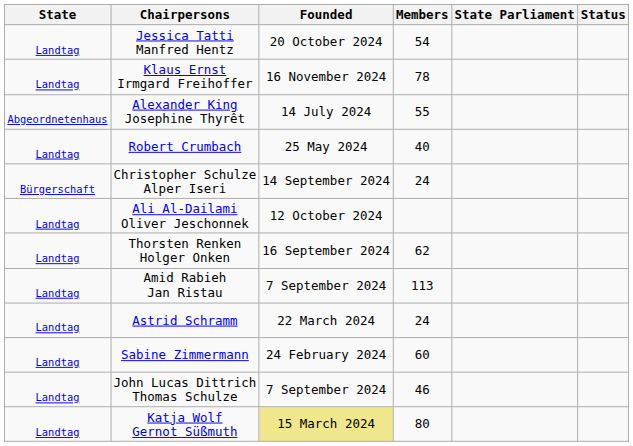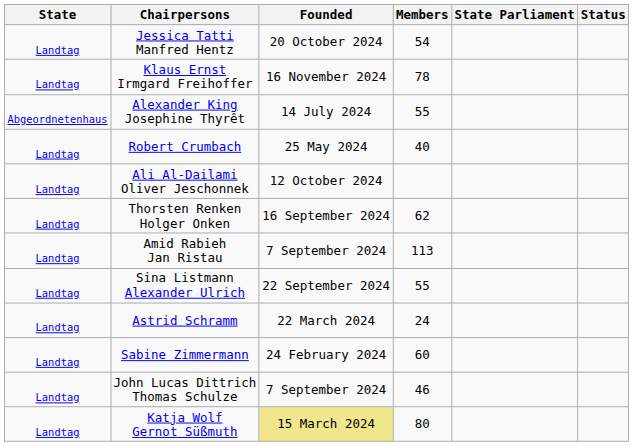 <table class="wikitable" style="text-align:center">
 <tr>
 <th>State</th>
 <th>Chairpersons</th>
 <th>Founded</th>
 <th>Members</th>
 <th>State Parliament</th>
 <th>Status</th>
 </tr>
 <tr>
 <td><br><small><a href='#'>Landtag</a></small></td>
 <td><a href='#'>Jessica Tatti</a><br>Manfred Hentz</td>
 <td>20 October 2024</td>
 <td>54</td>
 <td></td>
 <td></td>
 </tr>
 <tr>
 <td><br><small><a href='#'>Landtag</a></small></td>
 <td><a href='#'>Klaus Ernst</a><br>Irmgard Freihoffer</td>
 <td>16 November 2024</td>
 <td>78</td>
 <td></td>
 <td></td>
 </tr>
 <tr>
 <td><br><small><a href='#'>Abgeordnetenhaus</a></small></td>
 <td><a href='#'>Alexander King</a><br>Josephine Thyrêt</td>
 <td>14 July 2024</td>
 <td>55</td>
 <td></td>
 <td></td>
 </tr>
 <tr>
 <td><br><small><a href='#'>Landtag</a></small></td>
 <td><a href='#'>Robert Crumbach</a></td>
 <td>25 May 2024</td>
 <td>40</td>
 <td></td>
 <td></td>
 </tr>
 <tr>
-<td><br><small><a href='#'>Bürgerschaft</a></small></td>
-<td>Christopher Schulze<br>Alper Iseri</td>
-<td>14 September 2024</td>
-<td>24</td>
-<td></td>
-<td></td>
-</tr>
-<tr>
 <td><br><small><a href='#'>Landtag</a></small></td>
 <td><a href='#'>Ali Al-Dailami</a><br>Oliver Jeschonnek</td>
 <td>12 October 2024</td>
 <td></td>
 <td></td>
 <td></td>
 </tr>
 <tr>
 <td><br><small><a href='#'>Landtag</a></small></td>
 <td>Thorsten Renken<br>Holger Onken</td>
 <td>16 September 2024</td>
 <td>62</td>
 <td></td>
 <td></td>
 </tr>
 <tr>
 <td><br><small><a href='#'>Landtag</a></small></td>
 <td>Amid Rabieh<br>Jan Ristau</td>
 <td>7 September 2024</td>
 <td>113</td>
+<td></td>
+<td></td>
+</tr>
+<tr>
+<td><br><small><a href='#'>Landtag</a></small></td>
+<td>Sina Listmann<br><a href='#'>Alexander Ulrich</a></td>
+<td>22 September 2024</td>
+<td>55</td>
 <td></td>
 <td></td>
 </tr>
 <tr>
 <td><br><small><a href='#'>Landtag</a></small></td>
 <td><a href='#'>Astrid Schramm</a></td>
 <td>22 March 2024</td>
 <td>24</td>
 <td></td>
 <td></td>
 </tr>
 <tr>
 <td><br><small><a href='#'>Landtag</a></small></td>
 <td><a href='#'>Sabine Zimmermann</a><br></td>
 <td>24 February 2024</td>
 <td>60</td>
 <td></td>
 <td></td>
 </tr>
 <tr>
 <td><br><small><a href='#'>Landtag</a></small></td>
 <td>John Lucas Dittrich<br>Thomas Schulze</td>
 <td>7 September 2024</td>
 <td>46</td>
 <td></td>
 <td></td>
 </tr>
 <tr>
 <td><br><small><a href='#'>Landtag</a></small></td>
 <td><a href='#'>Katja Wolf</a><br><a href='#'>Gernot Süßmuth</a></td>
 <td style="background: khaki;">15 March 2024</td>
 <td>80</td>
 <td></td>
 <td></td>
 </tr>
 </table>
